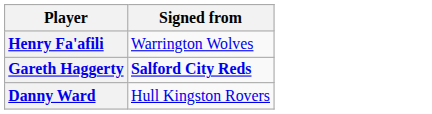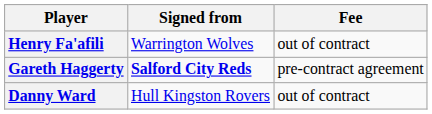 <table class="wikitable" style="font-size:90%">
 <tr bgcolor="#EEEEEE">
 <th>Player</th>
 <th>Signed from</th>
+<th>Fee</th>
 </tr>
 <tr>
 <th style="text-align:left"><a href='#'>Henry Fa'afili</a></th>
 <td><a href='#'>Warrington Wolves</a></td>
+<td>out of contract</td>
 </tr>
 <tr>
 <th style="text-align:left"><a href='#'>Gareth Haggerty</a></th>
 <td><strong><a href='#'>Salford City Reds</a></strong></td>
+<td>pre-contract agreement</td>
 </tr>
 <tr>
 <th style="text-align:left"><a href='#'>Danny Ward</a></th>
 <td><a href='#'>Hull Kingston Rovers</a></td>
+<td>out of contract</td>
 </tr>
 </table>
